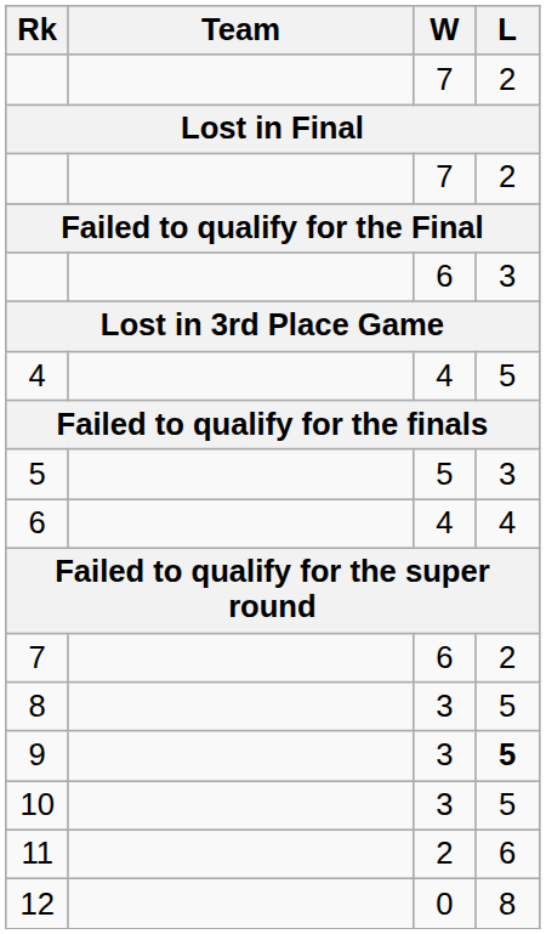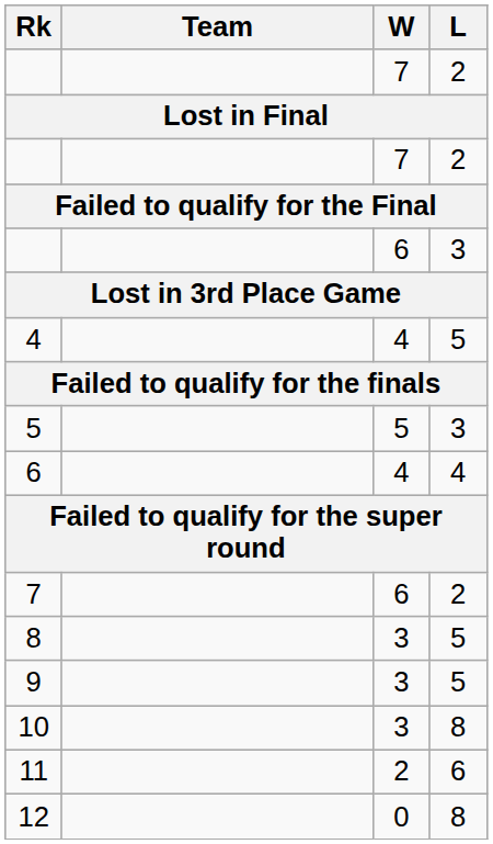 <table class=wikitable style=text-align:center>
 <tr>
 <th width=25>Rk</th>
 <th width=170>Team</th>
 <th width=25>W</th>
 <th width=25>L</th>
 </tr>
 <tr>
 <td></td>
 <td align=left></td>
 <td>7</td>
 <td>2</td>
 </tr>
 <tr>
 <th colspan="6">Lost in Final</th>
 </tr>
 <tr>
 <td></td>
 <td align=left></td>
 <td>7</td>
 <td>2</td>
 </tr>
 <tr>
 <th colspan="6">Failed to qualify for the Final</th>
 </tr>
 <tr>
 <td></td>
 <td align=left></td>
 <td>6</td>
 <td>3</td>
 </tr>
 <tr>
 <th colspan="6">Lost in 3rd Place Game</th>
 </tr>
 <tr>
 <td>4</td>
 <td align=left></td>
 <td>4</td>
 <td>5</td>
 </tr>
 <tr>
 <th colspan="6">Failed to qualify for the finals</th>
 </tr>
 <tr>
 <td>5</td>
 <td align=left></td>
 <td>5</td>
 <td>3</td>
 </tr>
 <tr>
 <td>6</td>
 <td align=left></td>
 <td>4</td>
 <td>4</td>
 </tr>
 <tr>
 <th colspan="6">Failed to qualify for the super round</th>
 </tr>
 <tr>
 <td>7</td>
 <td align=left></td>
 <td>6</td>
 <td>2</td>
 </tr>
 <tr>
 <td>8</td>
 <td align=left></td>
 <td>3</td>
 <td>5</td>
 </tr>
 <tr>
 <td>9</td>
 <td align=left></td>
 <td>3</td>
-<td><strong>5</strong></td>
+<td>5</td>
 </tr>
 <tr>
 <td>10</td>
 <td align=left></td>
 <td>3</td>
-<td>5</td>
+<td>8</td>
 </tr>
 <tr>
 <td>11</td>
 <td align=left></td>
 <td>2</td>
 <td>6</td>
 </tr>
 <tr>
 <td>12</td>
 <td align=left></td>
 <td>0</td>
 <td>8</td>
 </tr>
 </table>
